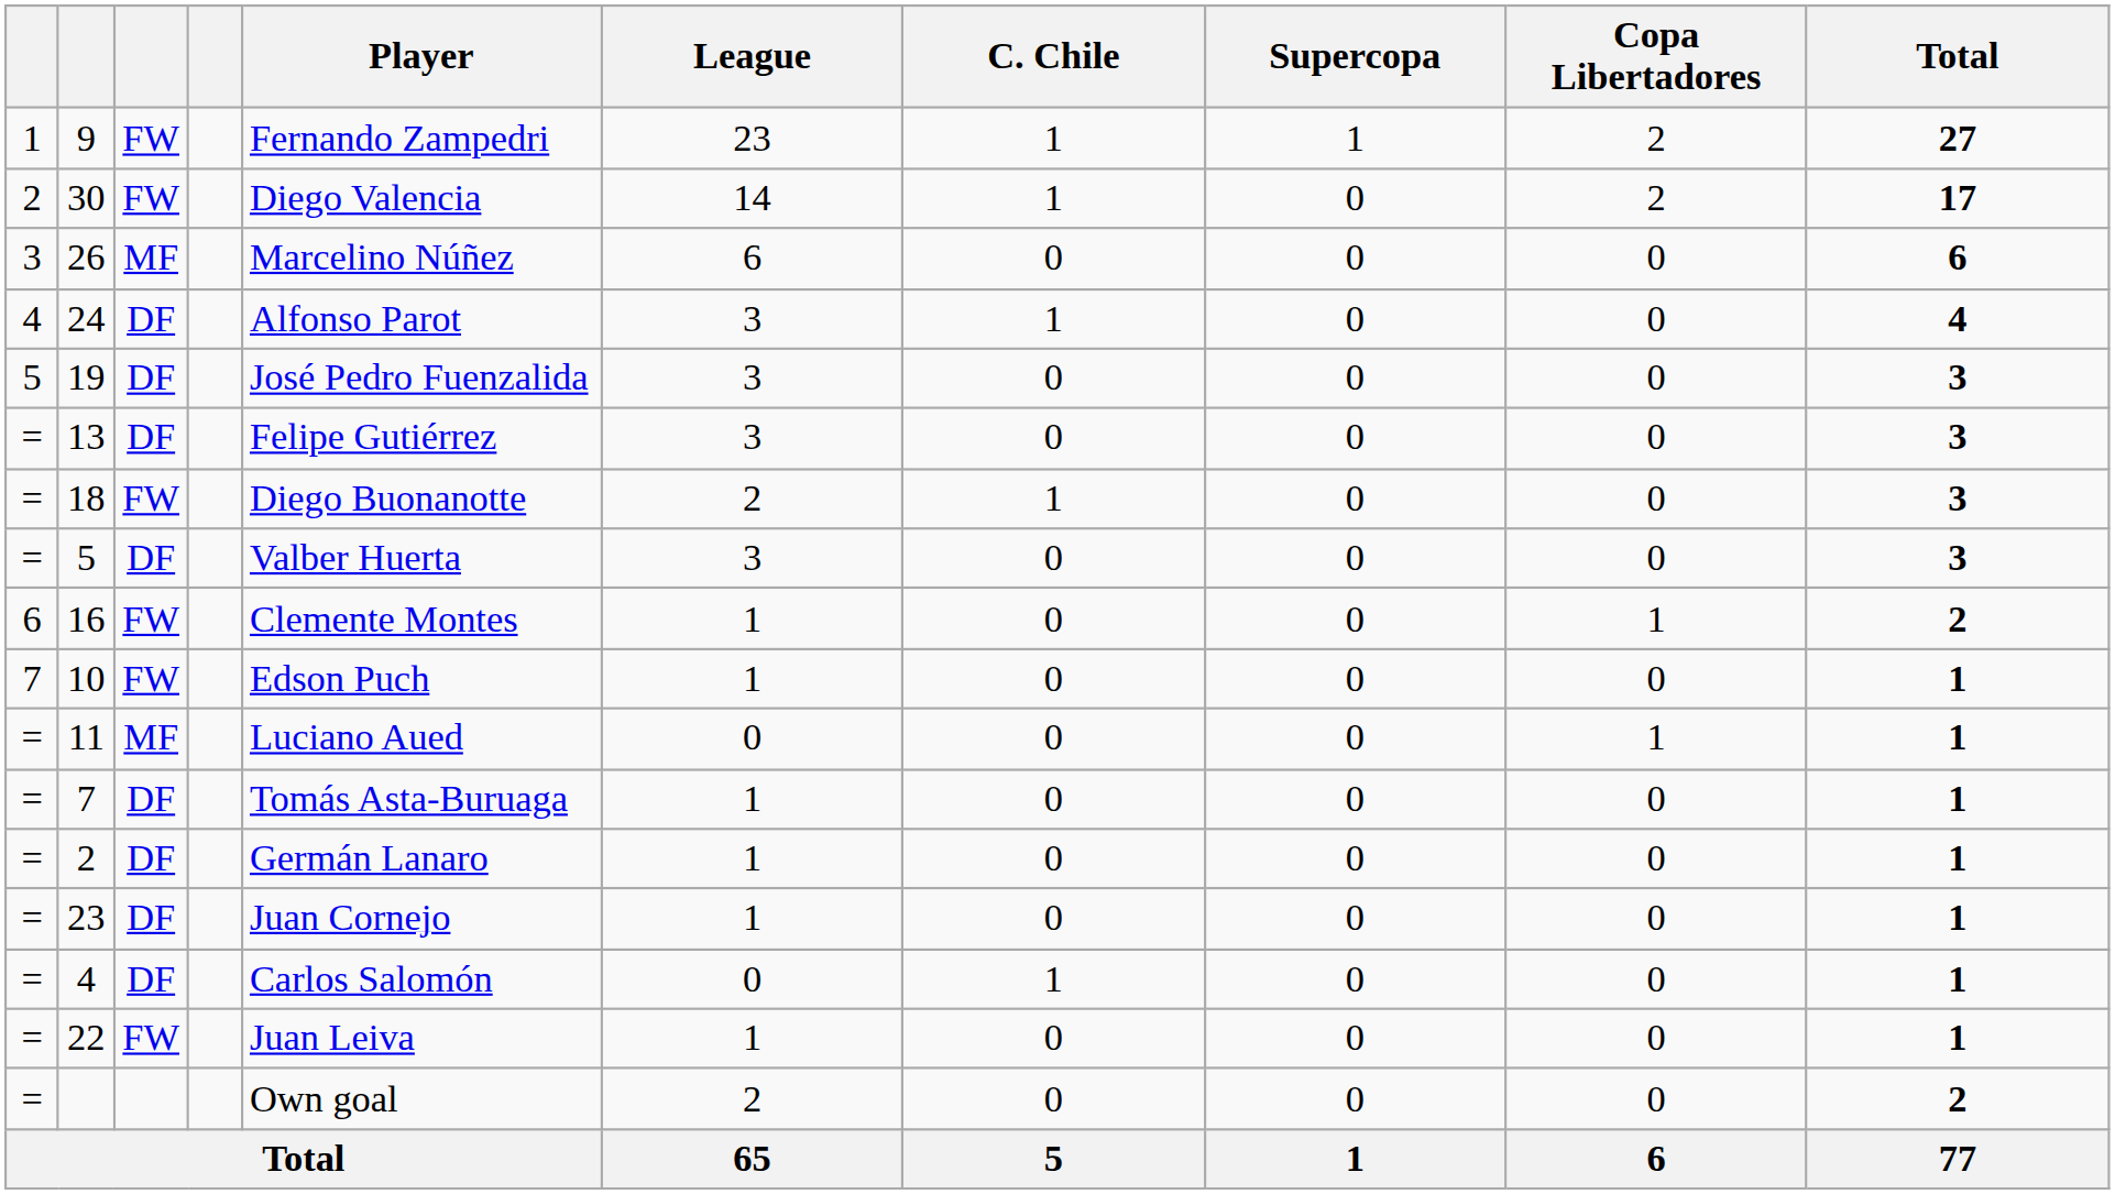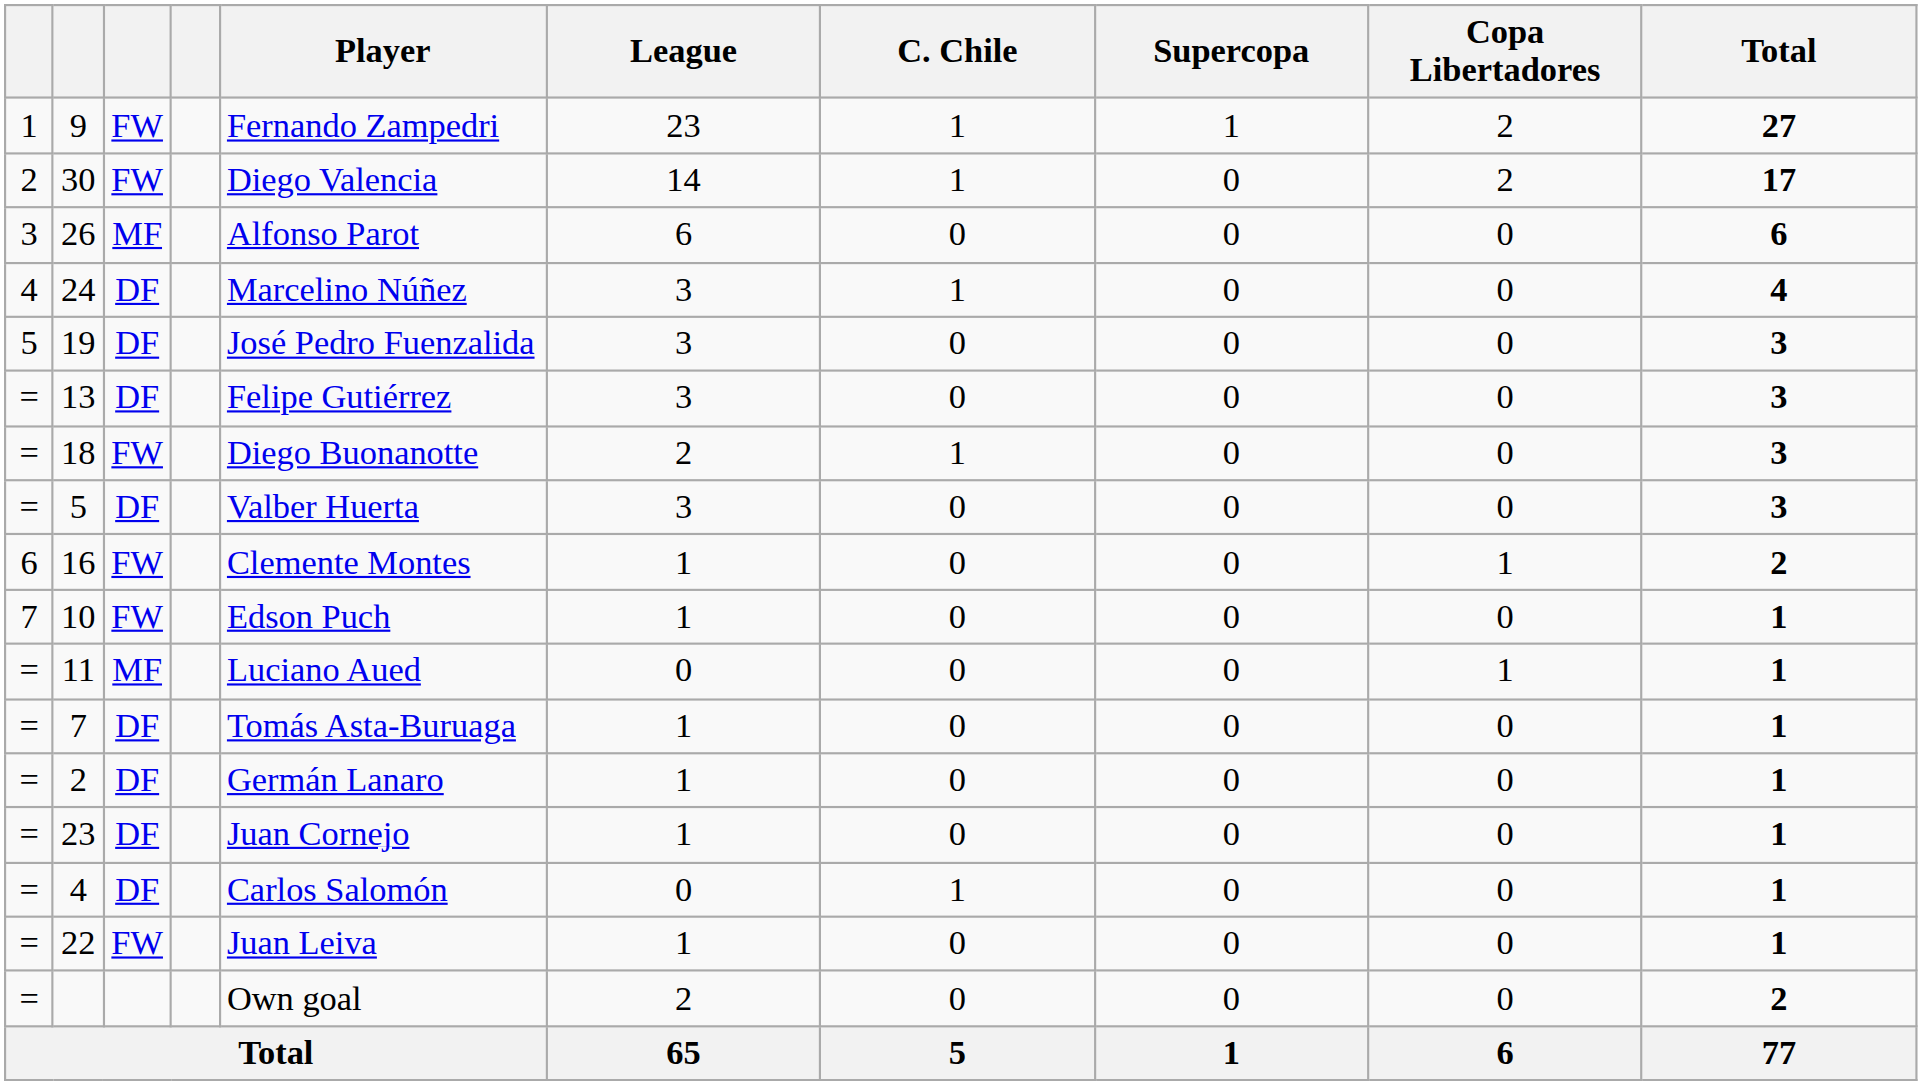 <table class="wikitable sortable" style="text-align:center">
 <tr>
 <th width=15></th>
 <th width=15></th>
 <th width=15></th>
 <th width=15></th>
 <th width=145>Player</th>
 <th width=120>League</th>
 <th width=120>C. Chile</th>
 <th width=120>Supercopa</th>
 <th width=120>Copa<br>Libertadores</th>
 <th width=120>Total</th>
 </tr>
 <tr>
 <td>1</td>
 <td>9</td>
 <td><a href='#'>FW</a></td>
 <td></td>
 <td align=left><a href='#'>Fernando Zampedri</a></td>
 <td>23</td>
 <td>1</td>
 <td>1</td>
 <td>2</td>
 <td><strong>27</strong></td>
 </tr>
 <tr>
 <td>2</td>
 <td>30</td>
 <td><a href='#'>FW</a></td>
 <td></td>
 <td align=left><a href='#'>Diego Valencia</a></td>
 <td>14</td>
 <td>1</td>
 <td>0</td>
 <td>2</td>
 <td><strong>17</strong></td>
 </tr>
 <tr>
 <td>3</td>
 <td>26</td>
 <td><a href='#'>MF</a></td>
 <td></td>
-<td align=left><a href='#'>Marcelino Núñez</a></td>
+<td align=left><a href='#'>Alfonso Parot</a></td>
 <td>6</td>
 <td>0</td>
 <td>0</td>
 <td>0</td>
 <td><strong>6</strong></td>
 </tr>
 <tr>
 <td>4</td>
 <td>24</td>
 <td><a href='#'>DF</a></td>
 <td></td>
-<td align=left><a href='#'>Alfonso Parot</a></td>
+<td align=left><a href='#'>Marcelino Núñez</a></td>
 <td>3</td>
 <td>1</td>
 <td>0</td>
 <td>0</td>
 <td><strong>4</strong></td>
 </tr>
 <tr>
 <td>5</td>
 <td>19</td>
 <td><a href='#'>DF</a></td>
 <td></td>
 <td align=left><a href='#'>José Pedro Fuenzalida</a></td>
 <td>3</td>
 <td>0</td>
 <td>0</td>
 <td>0</td>
 <td><strong>3</strong></td>
 </tr>
 <tr>
 <td>=</td>
 <td>13</td>
 <td><a href='#'>DF</a></td>
 <td></td>
 <td align=left><a href='#'>Felipe Gutiérrez</a></td>
 <td>3</td>
 <td>0</td>
 <td>0</td>
 <td>0</td>
 <td><strong>3</strong></td>
 </tr>
 <tr>
 <td>=</td>
 <td>18</td>
 <td><a href='#'>FW</a></td>
 <td></td>
 <td align=left><a href='#'>Diego Buonanotte</a></td>
 <td>2</td>
 <td>1</td>
 <td>0</td>
 <td>0</td>
 <td><strong>3</strong></td>
 </tr>
 <tr>
 <td>=</td>
 <td>5</td>
 <td><a href='#'>DF</a></td>
 <td></td>
 <td align=left><a href='#'>Valber Huerta</a></td>
 <td>3</td>
 <td>0</td>
 <td>0</td>
 <td>0</td>
 <td><strong>3</strong></td>
 </tr>
 <tr>
 <td>6</td>
 <td>16</td>
 <td><a href='#'>FW</a></td>
 <td></td>
 <td align=left><a href='#'>Clemente Montes</a></td>
 <td>1</td>
 <td>0</td>
 <td>0</td>
 <td>1</td>
 <td><strong>2</strong></td>
 </tr>
 <tr>
 <td>7</td>
 <td>10</td>
 <td><a href='#'>FW</a></td>
 <td></td>
 <td align=left><a href='#'>Edson Puch</a></td>
 <td>1</td>
 <td>0</td>
 <td>0</td>
 <td>0</td>
 <td><strong>1</strong></td>
 </tr>
 <tr>
 <td>=</td>
 <td>11</td>
 <td><a href='#'>MF</a></td>
 <td></td>
 <td align=left><a href='#'>Luciano Aued</a></td>
 <td>0</td>
 <td>0</td>
 <td>0</td>
 <td>1</td>
 <td><strong>1</strong></td>
 </tr>
 <tr>
 <td>=</td>
 <td>7</td>
 <td><a href='#'>DF</a></td>
 <td></td>
 <td align=left><a href='#'>Tomás Asta-Buruaga</a></td>
 <td>1</td>
 <td>0</td>
 <td>0</td>
 <td>0</td>
 <td><strong>1</strong></td>
 </tr>
 <tr>
 <td>=</td>
 <td>2</td>
 <td><a href='#'>DF</a></td>
 <td></td>
 <td align=left><a href='#'>Germán Lanaro</a></td>
 <td>1</td>
 <td>0</td>
 <td>0</td>
 <td>0</td>
 <td><strong>1</strong></td>
 </tr>
 <tr>
 <td>=</td>
 <td>23</td>
 <td><a href='#'>DF</a></td>
 <td></td>
 <td align=left><a href='#'>Juan Cornejo</a></td>
 <td>1</td>
 <td>0</td>
 <td>0</td>
 <td>0</td>
 <td><strong>1</strong></td>
 </tr>
 <tr>
 <td>=</td>
 <td>4</td>
 <td><a href='#'>DF</a></td>
 <td></td>
 <td align=left><a href='#'>Carlos Salomón</a></td>
 <td>0</td>
 <td>1</td>
 <td>0</td>
 <td>0</td>
 <td><strong>1</strong></td>
 </tr>
 <tr>
 <td>=</td>
 <td>22</td>
 <td><a href='#'>FW</a></td>
 <td></td>
 <td align=left><a href='#'>Juan Leiva</a></td>
 <td>1</td>
 <td>0</td>
 <td>0</td>
 <td>0</td>
 <td><strong>1</strong></td>
 </tr>
 <tr>
 <td>=</td>
 <td></td>
 <td></td>
 <td></td>
 <td align=left>Own goal</td>
 <td>2</td>
 <td>0</td>
 <td>0</td>
 <td>0</td>
 <td><strong>2</strong></td>
 </tr>
 <tr>
 <th colspan=5>Total</th>
 <th>65</th>
 <th>5</th>
 <th>1</th>
 <th>6</th>
 <th>77</th>
 </tr>
 </table>
